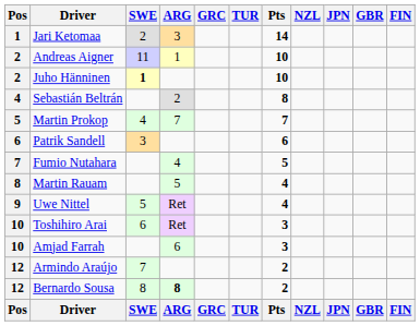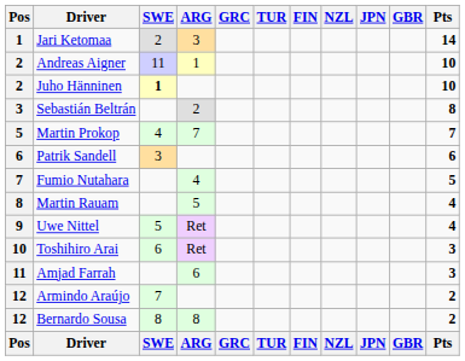 <table class="wikitable" style="font-size: 85%; text-align: center;">
 <tr valign="top">
 <th valign="middle">Pos</th>
 <th valign="middle">Driver</th>
 <th><a href='#'>SWE</a><br></th>
 <th><a href='#'>ARG</a><br></th>
 <th><a href='#'>GRC</a><br></th>
 <th><a href='#'>TUR</a><br></th>
-<th valign="middle"> Pts </th>
+<th><a href='#'>FIN</a><br></th>
 <th><a href='#'>NZL</a><br></th>
 <th><a href='#'>JPN</a><br></th>
 <th><a href='#'>GBR</a><br></th>
-<th><a href='#'>FIN</a><br></th>
+<th valign="middle"> Pts </th>
 </tr>
 <tr>
 <th>1</th>
 <td align=left> <a href='#'>Jari Ketomaa</a></td>
 <td style="background:#dfdfdf;">2</td>
 <td style="background:#ffdf9f;">3</td>
 <td></td>
 <td></td>
-<td align="right"><strong>14</strong></td>
 <td></td>
 <td></td>
 <td></td>
 <td></td>
+<td align="right"><strong>14</strong></td>
 </tr>
 <tr>
 <th>2</th>
 <td align=left> <a href='#'>Andreas Aigner</a></td>
 <td style="background:#cfcfff;">11</td>
 <td style="background:#ffffbf;">1</td>
 <td></td>
 <td></td>
-<td align="right"><strong>10</strong></td>
 <td></td>
 <td></td>
 <td></td>
 <td></td>
+<td align="right"><strong>10</strong></td>
 </tr>
 <tr>
 <th>2</th>
 <td align=left> <a href='#'>Juho Hänninen</a></td>
 <td style="background:#ffffbf;"><strong>1</strong></td>
 <td></td>
 <td></td>
 <td></td>
-<td align="right"><strong>10</strong></td>
 <td></td>
 <td></td>
 <td></td>
 <td></td>
+<td align="right"><strong>10</strong></td>
 </tr>
 <tr>
-<th>4</th>
+<th>3</th>
 <td align=left> <a href='#'>Sebastián Beltrán</a></td>
 <td></td>
 <td style="background:#dfdfdf;">2</td>
 <td></td>
 <td></td>
-<td align="right"><strong>8</strong></td>
 <td></td>
 <td></td>
 <td></td>
 <td></td>
+<td align="right"><strong>8</strong></td>
 </tr>
 <tr>
 <th>5</th>
 <td align=left> <a href='#'>Martin Prokop</a></td>
 <td style="background:#dfffdf;">4</td>
 <td style="background:#dfffdf;">7</td>
 <td></td>
 <td></td>
-<td align="right"><strong>7</strong></td>
 <td></td>
 <td></td>
 <td></td>
 <td></td>
+<td align="right"><strong>7</strong></td>
 </tr>
 <tr>
 <th>6</th>
 <td align=left> <a href='#'>Patrik Sandell</a></td>
 <td style="background:#ffdf9f;">3</td>
 <td></td>
 <td></td>
 <td></td>
-<td align="right"><strong>6</strong></td>
 <td></td>
 <td></td>
 <td></td>
 <td></td>
+<td align="right"><strong>6</strong></td>
 </tr>
 <tr>
 <th>7</th>
 <td align=left> <a href='#'>Fumio Nutahara</a></td>
 <td></td>
 <td style="background:#dfffdf;">4</td>
 <td></td>
 <td></td>
-<td align="right"><strong>5</strong></td>
 <td></td>
 <td></td>
 <td></td>
 <td></td>
+<td align="right"><strong>5</strong></td>
 </tr>
 <tr>
 <th>8</th>
 <td align=left> <a href='#'>Martin Rauam</a></td>
 <td></td>
 <td style="background:#dfffdf;">5</td>
 <td></td>
 <td></td>
-<td align="right"><strong>4</strong></td>
 <td></td>
 <td></td>
 <td></td>
 <td></td>
+<td align="right"><strong>4</strong></td>
 </tr>
 <tr>
 <th>9</th>
 <td align=left> <a href='#'>Uwe Nittel</a></td>
 <td style="background:#dfffdf;">5</td>
 <td style="background:#efcfff;">Ret</td>
 <td></td>
 <td></td>
-<td align="right"><strong>4</strong></td>
 <td></td>
 <td></td>
 <td></td>
 <td></td>
+<td align="right"><strong>4</strong></td>
 </tr>
 <tr>
 <th>10</th>
 <td align=left> <a href='#'>Toshihiro Arai</a></td>
 <td style="background:#dfffdf;">6</td>
 <td style="background:#efcfff;">Ret</td>
 <td></td>
 <td></td>
-<td align="right"><strong>3</strong></td>
 <td></td>
 <td></td>
 <td></td>
 <td></td>
+<td align="right"><strong>3</strong></td>
 </tr>
 <tr>
-<th>10</th>
+<th>11</th>
 <td align=left> <a href='#'>Amjad Farrah</a></td>
 <td></td>
 <td style="background:#dfffdf;">6</td>
 <td></td>
 <td></td>
-<td align="right"><strong>3</strong></td>
 <td></td>
 <td></td>
 <td></td>
 <td></td>
+<td align="right"><strong>3</strong></td>
 </tr>
 <tr>
 <th>12</th>
 <td align=left> <a href='#'>Armindo Araújo</a></td>
 <td style="background:#dfffdf;">7</td>
 <td></td>
 <td></td>
 <td></td>
-<td align="right"><strong>2</strong></td>
 <td></td>
 <td></td>
 <td></td>
 <td></td>
+<td align="right"><strong>2</strong></td>
 </tr>
 <tr>
 <th>12</th>
 <td align=left> <a href='#'>Bernardo Sousa</a></td>
 <td style="background:#dfffdf;">8</td>
-<td style="background:#dfffdf;"><strong>8</strong></td>
-<td></td>
-<td></td>
-<td align="right"><strong>2</strong></td>
+<td style="background:#dfffdf;">8</td>
 <td></td>
 <td></td>
 <td></td>
 <td></td>
+<td></td>
+<td></td>
+<td align="right"><strong>2</strong></td>
 </tr>
 <tr valign="top">
 <th valign="middle">Pos</th>
 <th valign="middle">Driver</th>
 <th><a href='#'>SWE</a><br></th>
 <th><a href='#'>ARG</a><br></th>
 <th><a href='#'>GRC</a><br></th>
 <th><a href='#'>TUR</a><br></th>
-<th valign="middle">Pts</th>
+<th><a href='#'>FIN</a><br></th>
 <th><a href='#'>NZL</a><br></th>
 <th><a href='#'>JPN</a><br></th>
 <th><a href='#'>GBR</a><br></th>
-<th><a href='#'>FIN</a><br></th>
+<th valign="middle">Pts</th>
 </tr>
 </table>
